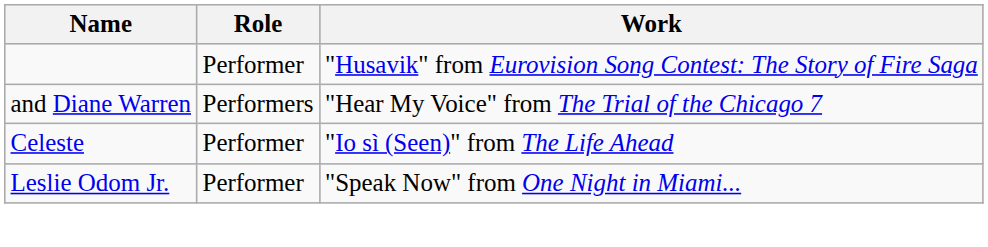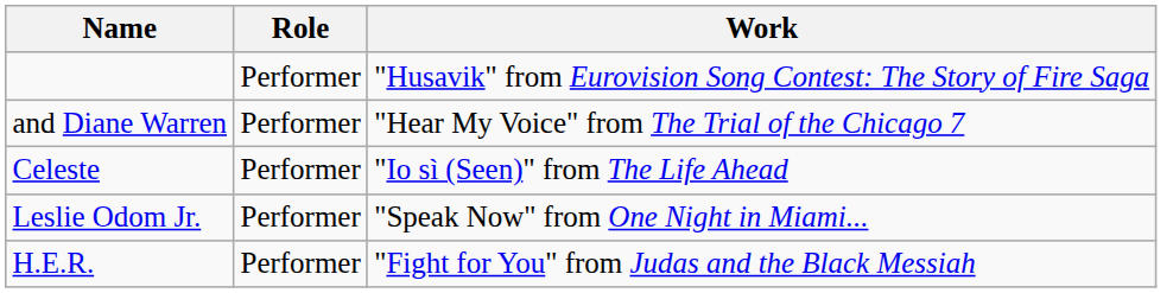 <table class="wikitable plainrowheaders sortable">
 <tr>
 <th scope="col">Name</th>
 <th scope="col">Role</th>
 <th scope="col">Work</th>
 </tr>
 <tr>
 <td scope="row"></td>
 <td>Performer</td>
 <td>"<a href='#'>Husavik</a>" from <em><a href='#'>Eurovision Song Contest: The Story of Fire Saga</a></em></td>
 </tr>
 <tr>
 <td scope="row"> and <a href='#'>Diane Warren</a></td>
-<td>Performers</td>
+<td>Performer</td>
 <td>"Hear My Voice" from <em><a href='#'>The Trial of the Chicago 7</a></em></td>
 </tr>
 <tr>
 <td scope="row"><a href='#'>Celeste</a></td>
 <td>Performer</td>
 <td>"<a href='#'>Io sì (Seen)</a>" from <em><a href='#'>The Life Ahead</a></em></td>
 </tr>
 <tr>
 <td scope="row" data-sort-value="Odom, Leslie Jr."><a href='#'>Leslie Odom Jr.</a></td>
 <td>Performer</td>
 <td>"Speak Now" from <em><a href='#'>One Night in Miami...</a></em></td>
 </tr>
+<tr>
+<td scope="row"><a href='#'>H.E.R.</a></td>
+<td>Performer</td>
+<td>"<a href='#'>Fight for You</a>" from <em><a href='#'>Judas and the Black Messiah</a></em></td>
+</tr>
 </table>
